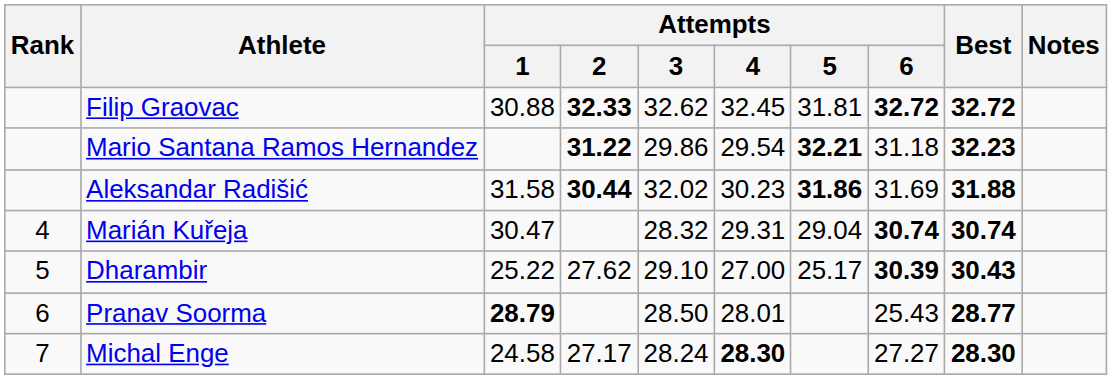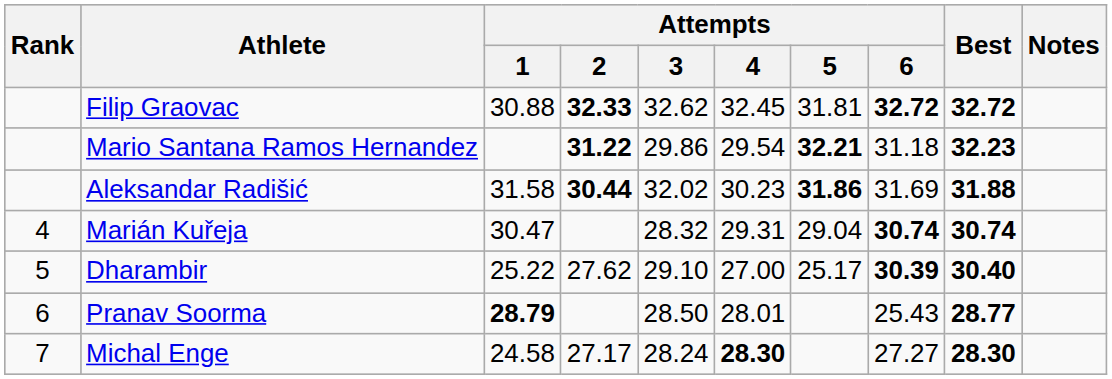 <table class="wikitable sortable" style="text-align:center">
 <tr>
 <th rowspan="2">Rank</th>
 <th rowspan="2">Athlete</th>
 <th colspan="6">Attempts</th>
 <th rowspan="2">Best</th>
 <th rowspan="2">Notes</th>
 </tr>
 <tr>
 <th>1</th>
 <th>2</th>
 <th>3</th>
 <th>4</th>
 <th>5</th>
 <th>6</th>
 </tr>
 <tr>
 <td></td>
 <td style="text-align:left"><a href='#'>Filip Graovac</a><br></td>
 <td>30.88</td>
 <td><strong>32.33</strong></td>
 <td>32.62</td>
 <td>32.45</td>
 <td>31.81</td>
 <td><strong>32.72</strong></td>
 <td><strong>32.72</strong></td>
 <td></td>
 </tr>
 <tr>
 <td></td>
 <td style="text-align:left"><a href='#'>Mario Santana Ramos Hernandez</a><br></td>
 <td></td>
 <td><strong>31.22</strong></td>
 <td>29.86</td>
 <td>29.54</td>
 <td><strong>32.21</strong></td>
 <td>31.18</td>
 <td><strong>32.23</strong></td>
 <td></td>
 </tr>
 <tr>
 <td></td>
 <td style="text-align:left"><a href='#'>Aleksandar Radišić</a><br></td>
 <td>31.58</td>
 <td><strong>30.44</strong></td>
 <td>32.02</td>
 <td>30.23</td>
 <td><strong>31.86</strong></td>
 <td>31.69</td>
 <td><strong>31.88</strong></td>
 <td></td>
 </tr>
 <tr>
 <td>4</td>
 <td style="text-align:left"><a href='#'>Marián Kuřeja</a><br></td>
 <td>30.47</td>
 <td></td>
 <td>28.32</td>
 <td>29.31</td>
 <td>29.04</td>
 <td><strong>30.74</strong></td>
 <td><strong>30.74</strong></td>
 <td></td>
 </tr>
 <tr>
 <td>5</td>
 <td style="text-align:left"><a href='#'>Dharambir</a><br></td>
 <td>25.22</td>
 <td>27.62</td>
 <td>29.10</td>
 <td>27.00</td>
 <td>25.17</td>
 <td><strong>30.39</strong></td>
-<td><strong>30.43</strong></td>
+<td><strong>30.40</strong></td>
 <td></td>
 </tr>
 <tr>
 <td>6</td>
 <td style="text-align:left"><a href='#'>Pranav Soorma</a><br></td>
 <td><strong>28.79</strong></td>
 <td></td>
 <td>28.50</td>
 <td>28.01</td>
 <td></td>
 <td>25.43</td>
 <td><strong>28.77</strong></td>
 <td></td>
 </tr>
 <tr>
 <td>7</td>
 <td style="text-align:left"><a href='#'>Michal Enge</a><br></td>
 <td>24.58</td>
 <td>27.17</td>
 <td>28.24</td>
 <td><strong>28.30</strong></td>
 <td></td>
 <td>27.27</td>
 <td><strong>28.30</strong></td>
 <td></td>
 </tr>
 </table>
